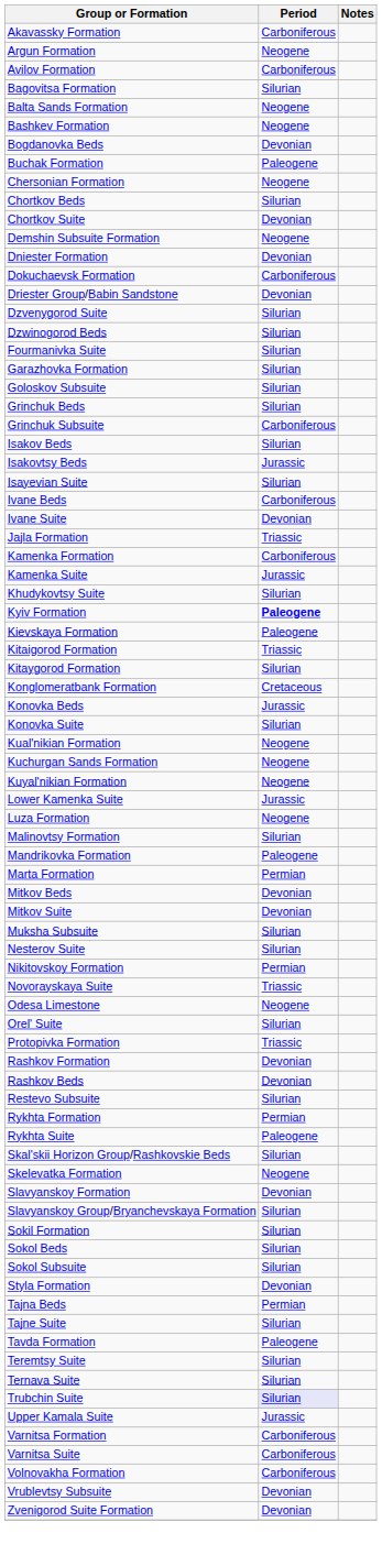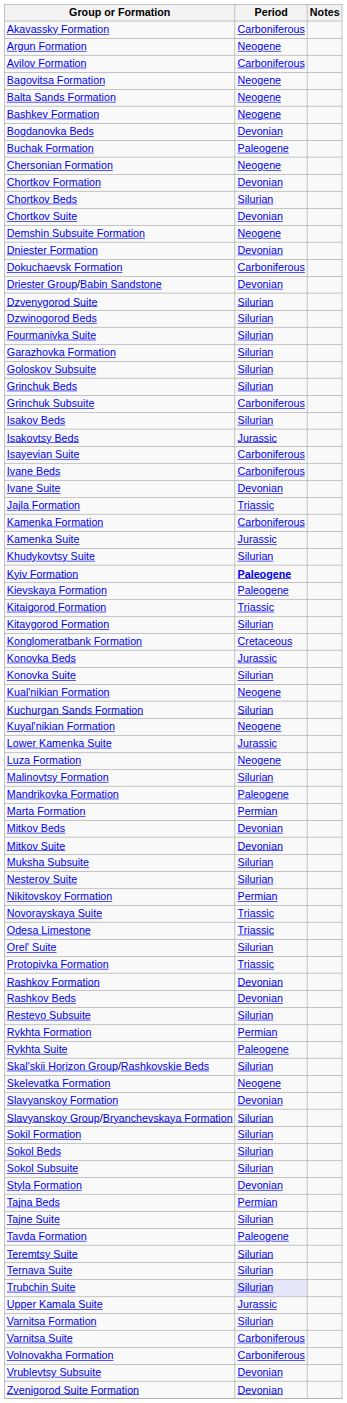 <table class="wikitable sortable">
 <tr>
 <th>Group or Formation</th>
 <th>Period</th>
 <th class="unsortable">Notes</th>
 </tr>
 <tr>
 <td><a href='#'>Akavassky Formation</a></td>
 <td><a href='#'>Carboniferous</a></td>
 <td></td>
 </tr>
 <tr>
 <td><a href='#'>Argun Formation</a></td>
 <td><a href='#'>Neogene</a></td>
 <td></td>
 </tr>
 <tr>
 <td><a href='#'>Avilov Formation</a></td>
 <td><a href='#'>Carboniferous</a></td>
 <td></td>
 </tr>
 <tr>
 <td><a href='#'>Bagovitsa Formation</a></td>
-<td><a href='#'>Silurian</a></td>
+<td><a href='#'>Neogene</a></td>
 <td></td>
 </tr>
 <tr>
 <td><a href='#'>Balta Sands Formation</a></td>
 <td><a href='#'>Neogene</a></td>
 <td></td>
 </tr>
 <tr>
 <td><a href='#'>Bashkev Formation</a></td>
 <td><a href='#'>Neogene</a></td>
 <td></td>
 </tr>
 <tr>
 <td><a href='#'>Bogdanovka Beds</a></td>
 <td><a href='#'>Devonian</a></td>
 <td></td>
 </tr>
 <tr>
 <td><a href='#'>Buchak Formation</a></td>
 <td><a href='#'>Paleogene</a></td>
 <td></td>
 </tr>
 <tr>
 <td><a href='#'>Chersonian Formation</a></td>
 <td><a href='#'>Neogene</a></td>
+<td></td>
+</tr>
+<tr>
+<td><a href='#'>Chortkov Formation</a></td>
+<td><a href='#'>Devonian</a></td>
 <td></td>
 </tr>
 <tr>
 <td><a href='#'>Chortkov Beds</a></td>
 <td><a href='#'>Silurian</a></td>
 <td></td>
 </tr>
 <tr>
 <td><a href='#'>Chortkov Suite</a></td>
 <td><a href='#'>Devonian</a></td>
 <td></td>
 </tr>
 <tr>
 <td><a href='#'>Demshin Subsuite Formation</a></td>
 <td><a href='#'>Neogene</a></td>
 <td></td>
 </tr>
 <tr>
 <td><a href='#'>Dniester Formation</a></td>
 <td><a href='#'>Devonian</a></td>
 <td></td>
 </tr>
 <tr>
 <td><a href='#'>Dokuchaevsk Formation</a></td>
 <td><a href='#'>Carboniferous</a></td>
 <td></td>
 </tr>
 <tr>
 <td><a href='#'>Driester Group</a>/<a href='#'>Babin Sandstone</a></td>
 <td><a href='#'>Devonian</a></td>
 <td></td>
 </tr>
 <tr>
 <td><a href='#'>Dzvenygorod Suite</a></td>
 <td><a href='#'>Silurian</a></td>
 <td></td>
 </tr>
 <tr>
 <td><a href='#'>Dzwinogorod Beds</a></td>
 <td><a href='#'>Silurian</a></td>
 <td></td>
 </tr>
 <tr>
 <td><a href='#'>Fourmanivka Suite</a></td>
 <td><a href='#'>Silurian</a></td>
 <td></td>
 </tr>
 <tr>
 <td><a href='#'>Garazhovka Formation</a></td>
 <td><a href='#'>Silurian</a></td>
 <td></td>
 </tr>
 <tr>
 <td><a href='#'>Goloskov Subsuite</a></td>
 <td><a href='#'>Silurian</a></td>
 <td></td>
 </tr>
 <tr>
 <td><a href='#'>Grinchuk Beds</a></td>
 <td><a href='#'>Silurian</a></td>
 <td></td>
 </tr>
 <tr>
 <td><a href='#'>Grinchuk Subsuite</a></td>
 <td><a href='#'>Carboniferous</a></td>
 <td></td>
 </tr>
 <tr>
 <td><a href='#'>Isakov Beds</a></td>
 <td><a href='#'>Silurian</a></td>
 <td></td>
 </tr>
 <tr>
 <td><a href='#'>Isakovtsy Beds</a></td>
 <td><a href='#'>Jurassic</a></td>
 <td></td>
 </tr>
 <tr>
 <td><a href='#'>Isayevian Suite</a></td>
-<td><a href='#'>Silurian</a></td>
+<td><a href='#'>Carboniferous</a></td>
 <td></td>
 </tr>
 <tr>
 <td><a href='#'>Ivane Beds</a></td>
 <td><a href='#'>Carboniferous</a></td>
 <td></td>
 </tr>
 <tr>
 <td><a href='#'>Ivane Suite</a></td>
 <td><a href='#'>Devonian</a></td>
 <td></td>
 </tr>
 <tr>
 <td><a href='#'>Jajla Formation</a></td>
 <td><a href='#'>Triassic</a></td>
 <td></td>
 </tr>
 <tr>
 <td><a href='#'>Kamenka Formation</a></td>
 <td><a href='#'>Carboniferous</a></td>
 <td></td>
 </tr>
 <tr>
 <td><a href='#'>Kamenka Suite</a></td>
 <td><a href='#'>Jurassic</a></td>
 <td></td>
 </tr>
 <tr>
 <td><a href='#'>Khudykovtsy Suite</a></td>
 <td><a href='#'>Silurian</a></td>
 <td></td>
 </tr>
 <tr>
 <td><a href='#'>Kyiv Formation</a></td>
 <td><strong><a href='#'>Paleogene</a></strong></td>
 <td></td>
 </tr>
 <tr>
 <td><a href='#'>Kievskaya Formation</a></td>
 <td><a href='#'>Paleogene</a></td>
 <td></td>
 </tr>
 <tr>
 <td><a href='#'>Kitaigorod Formation</a></td>
 <td><a href='#'>Triassic</a></td>
 <td></td>
 </tr>
 <tr>
 <td><a href='#'>Kitaygorod Formation</a></td>
 <td><a href='#'>Silurian</a></td>
 <td></td>
 </tr>
 <tr>
 <td><a href='#'>Konglomeratbank Formation</a></td>
 <td><a href='#'>Cretaceous</a></td>
 <td></td>
 </tr>
 <tr>
 <td><a href='#'>Konovka Beds</a></td>
 <td><a href='#'>Jurassic</a></td>
 <td></td>
 </tr>
 <tr>
 <td><a href='#'>Konovka Suite</a></td>
 <td><a href='#'>Silurian</a></td>
 <td></td>
 </tr>
 <tr>
 <td><a href='#'>Kual'nikian Formation</a></td>
 <td><a href='#'>Neogene</a></td>
 <td></td>
 </tr>
 <tr>
 <td><a href='#'>Kuchurgan Sands Formation</a></td>
-<td><a href='#'>Neogene</a></td>
+<td><a href='#'>Silurian</a></td>
 <td></td>
 </tr>
 <tr>
 <td><a href='#'>Kuyal'nikian Formation</a></td>
 <td><a href='#'>Neogene</a></td>
 <td></td>
 </tr>
 <tr>
 <td><a href='#'>Lower Kamenka Suite</a></td>
 <td><a href='#'>Jurassic</a></td>
 <td></td>
 </tr>
 <tr>
 <td><a href='#'>Luza Formation</a></td>
 <td><a href='#'>Neogene</a></td>
 <td></td>
 </tr>
 <tr>
 <td><a href='#'>Malinovtsy Formation</a></td>
 <td><a href='#'>Silurian</a></td>
 <td></td>
 </tr>
 <tr>
 <td><a href='#'>Mandrikovka Formation</a></td>
 <td><a href='#'>Paleogene</a></td>
 <td></td>
 </tr>
 <tr>
 <td><a href='#'>Marta Formation</a></td>
 <td><a href='#'>Permian</a></td>
 <td></td>
 </tr>
 <tr>
 <td><a href='#'>Mitkov Beds</a></td>
 <td><a href='#'>Devonian</a></td>
 <td></td>
 </tr>
 <tr>
 <td><a href='#'>Mitkov Suite</a></td>
 <td><a href='#'>Devonian</a></td>
 <td></td>
 </tr>
 <tr>
 <td><a href='#'>Muksha Subsuite</a></td>
 <td><a href='#'>Silurian</a></td>
 <td></td>
 </tr>
 <tr>
 <td><a href='#'>Nesterov Suite</a></td>
 <td><a href='#'>Silurian</a></td>
 <td></td>
 </tr>
 <tr>
 <td><a href='#'>Nikitovskoy Formation</a></td>
 <td><a href='#'>Permian</a></td>
 <td></td>
 </tr>
 <tr>
 <td><a href='#'>Novorayskaya Suite</a></td>
 <td><a href='#'>Triassic</a></td>
 <td></td>
 </tr>
 <tr>
 <td><a href='#'>Odesa Limestone</a></td>
-<td><a href='#'>Neogene</a></td>
+<td><a href='#'>Triassic</a></td>
 <td></td>
 </tr>
 <tr>
 <td><a href='#'>Orel' Suite</a></td>
 <td><a href='#'>Silurian</a></td>
 <td></td>
 </tr>
 <tr>
 <td><a href='#'>Protopivka Formation</a></td>
 <td><a href='#'>Triassic</a></td>
 <td></td>
 </tr>
 <tr>
 <td><a href='#'>Rashkov Formation</a></td>
 <td><a href='#'>Devonian</a></td>
 <td></td>
 </tr>
 <tr>
 <td><a href='#'>Rashkov Beds</a></td>
 <td><a href='#'>Devonian</a></td>
 <td></td>
 </tr>
 <tr>
 <td><a href='#'>Restevo Subsuite</a></td>
 <td><a href='#'>Silurian</a></td>
 <td></td>
 </tr>
 <tr>
 <td><a href='#'>Rykhta Formation</a></td>
 <td><a href='#'>Permian</a></td>
 <td></td>
 </tr>
 <tr>
 <td><a href='#'>Rykhta Suite</a></td>
 <td><a href='#'>Paleogene</a></td>
 <td></td>
 </tr>
 <tr>
 <td><a href='#'>Skal'skii Horizon Group</a>/<a href='#'>Rashkovskie Beds</a></td>
 <td><a href='#'>Silurian</a></td>
 <td></td>
 </tr>
 <tr>
 <td><a href='#'>Skelevatka Formation</a></td>
 <td><a href='#'>Neogene</a></td>
 <td></td>
 </tr>
 <tr>
 <td><a href='#'>Slavyanskoy Formation</a></td>
 <td><a href='#'>Devonian</a></td>
 <td></td>
 </tr>
 <tr>
 <td><a href='#'>Slavyanskoy Group</a>/<a href='#'>Bryanchevskaya Formation</a></td>
 <td><a href='#'>Silurian</a></td>
 <td></td>
 </tr>
 <tr>
 <td><a href='#'>Sokil Formation</a></td>
 <td><a href='#'>Silurian</a></td>
 <td></td>
 </tr>
 <tr>
 <td><a href='#'>Sokol Beds</a></td>
 <td><a href='#'>Silurian</a></td>
 <td></td>
 </tr>
 <tr>
 <td><a href='#'>Sokol Subsuite</a></td>
 <td><a href='#'>Silurian</a></td>
 <td></td>
 </tr>
 <tr>
 <td><a href='#'>Styla Formation</a></td>
 <td><a href='#'>Devonian</a></td>
 <td></td>
 </tr>
 <tr>
 <td><a href='#'>Tajna Beds</a></td>
 <td><a href='#'>Permian</a></td>
 <td></td>
 </tr>
 <tr>
 <td><a href='#'>Tajne Suite</a></td>
 <td><a href='#'>Silurian</a></td>
 <td></td>
 </tr>
 <tr>
 <td><a href='#'>Tavda Formation</a></td>
 <td><a href='#'>Paleogene</a></td>
 <td></td>
 </tr>
 <tr>
 <td><a href='#'>Teremtsy Suite</a></td>
 <td><a href='#'>Silurian</a></td>
 <td></td>
 </tr>
 <tr>
 <td><a href='#'>Ternava Suite</a></td>
 <td><a href='#'>Silurian</a></td>
 <td></td>
 </tr>
 <tr>
 <td><a href='#'>Trubchin Suite</a></td>
 <td style="background: lavender;"><a href='#'>Silurian</a></td>
 <td></td>
 </tr>
 <tr>
 <td><a href='#'>Upper Kamala Suite</a></td>
 <td><a href='#'>Jurassic</a></td>
 <td></td>
 </tr>
 <tr>
 <td><a href='#'>Varnitsa Formation</a></td>
-<td><a href='#'>Carboniferous</a></td>
+<td><a href='#'>Silurian</a></td>
 <td></td>
 </tr>
 <tr>
 <td><a href='#'>Varnitsa Suite</a></td>
 <td><a href='#'>Carboniferous</a></td>
 <td></td>
 </tr>
 <tr>
 <td><a href='#'>Volnovakha Formation</a></td>
 <td><a href='#'>Carboniferous</a></td>
 <td></td>
 </tr>
 <tr>
 <td><a href='#'>Vrublevtsy Subsuite</a></td>
 <td><a href='#'>Devonian</a></td>
 <td></td>
 </tr>
 <tr>
 <td><a href='#'>Zvenigorod Suite Formation</a></td>
 <td><a href='#'>Devonian</a></td>
 <td></td>
 </tr>
 <tr>
 </tr>
 </table>
